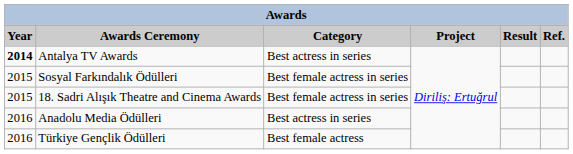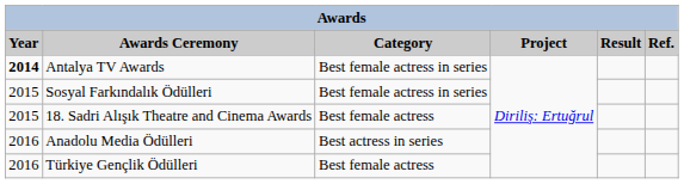 <table class="wikitable" style="font-size:90%">
 <tr>
 <th colspan=6 style="background:LightSteelBlue">Awards</th>
 </tr>
 <tr>
 <th style="background:#CCCCCC">Year</th>
 <th style="background:#CCCCCC">Awards Ceremony</th>
 <th style="background:#CCCCCC">Category</th>
 <th style="background:#CCCCCC">Project</th>
 <th style="background:#CCCCCC">Result</th>
 <th style="background:#CCCCCC">Ref.</th>
 </tr>
 <tr>
 <td><strong>2014</strong></td>
 <td>Antalya TV Awards</td>
-<td>Best actress in series</td>
+<td>Best female actress in series</td>
 <td rowspan=5><em><a href='#'>Diriliş: Ertuğrul</a></em></td>
 <td></td>
 <td></td>
 </tr>
 <tr>
 <td>2015</td>
 <td>Sosyal Farkındalık Ödülleri</td>
 <td>Best female actress in series</td>
 <td></td>
 <td style = "text-align: center;"></td>
 </tr>
 <tr>
 <td>2015</td>
 <td Sadri Alışık Ödülleri>18. Sadri Alışık Theatre and Cinema Awards</td>
-<td>Best female actress in series</td>
+<td>Best female actress</td>
 <td></td>
 <td></td>
 </tr>
 <tr>
 <td>2016</td>
 <td>Anadolu Media Ödülleri</td>
 <td>Best actress in series</td>
 <td></td>
 <td style = "text-align: center;"></td>
 </tr>
 <tr>
 <td>2016</td>
 <td>Türkiye Gençlik Ödülleri</td>
 <td>Best female actress</td>
 <td></td>
 <td></td>
 </tr>
 </table>
